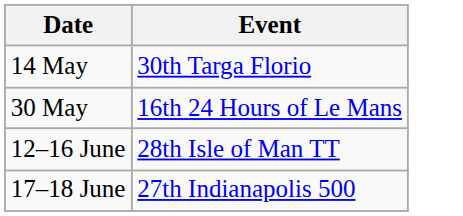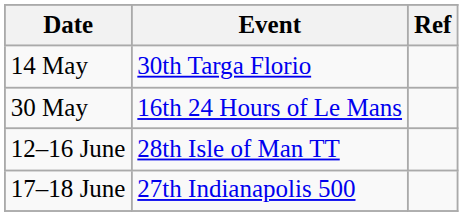 <table class="wikitable" style="font-size: 85%">
 <tr>
 <th>Date</th>
 <th>Event</th>
+<th>Ref</th>
 </tr>
 <tr>
 <td>14 May</td>
 <td><a href='#'>30th Targa Florio</a></td>
+<td></td>
 </tr>
 <tr>
 <td>30 May</td>
 <td><a href='#'>16th 24 Hours of Le Mans</a></td>
+<td></td>
 </tr>
 <tr>
 <td>12–16 June</td>
 <td><a href='#'>28th Isle of Man TT</a></td>
+<td></td>
 </tr>
 <tr>
 <td>17–18 June</td>
 <td><a href='#'>27th Indianapolis 500</a></td>
+<td></td>
 </tr>
 </table>
